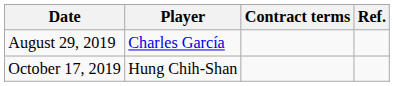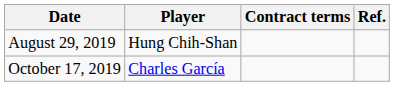 <table class="wikitable">
 <tr>
 <th>Date</th>
 <th>Player</th>
 <th>Contract terms</th>
 <th>Ref.</th>
 </tr>
 <tr>
 <td>August 29, 2019</td>
-<td><a href='#'>Charles García</a></td>
+<td>Hung Chih-Shan</td>
 <td></td>
 <td></td>
 </tr>
 <tr>
 <td>October 17, 2019</td>
-<td>Hung Chih-Shan</td>
+<td><a href='#'>Charles García</a></td>
 <td></td>
 <td></td>
 </tr>
 </table>
